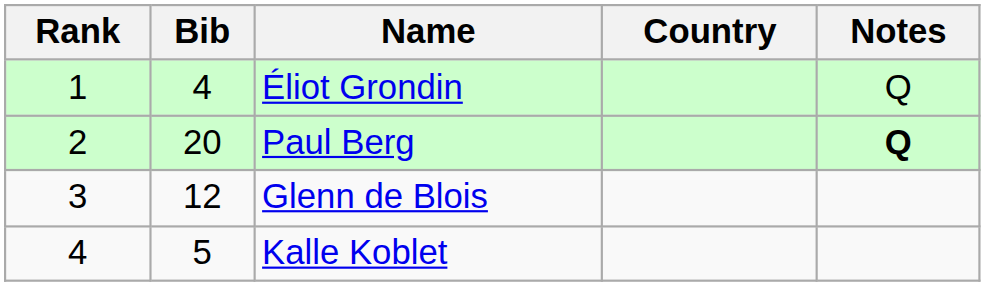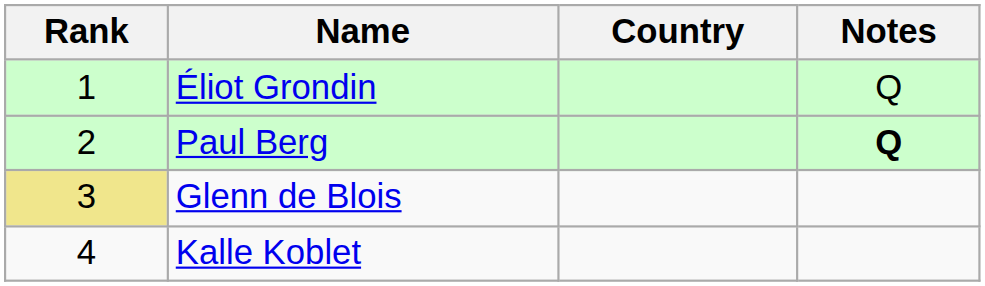 <table class="wikitable" style="text-align:center; width:450px">
 <tr>
 <th>Rank</th>
-<th>Bib</th>
 <th>Name</th>
 <th>Country</th>
 <th>Notes</th>
 </tr>
 <tr bgcolor=ccffcc>
 <td>1</td>
-<td>4</td>
 <td align=left><a href='#'>Éliot Grondin</a></td>
 <td align=left></td>
 <td>Q</td>
 </tr>
 <tr bgcolor=ccffcc>
 <td>2</td>
-<td>20</td>
 <td align=left><a href='#'>Paul Berg</a></td>
 <td align=left></td>
 <td><strong>Q</strong></td>
 </tr>
 <tr>
-<td>3</td>
-<td>12</td>
+<td style="background: khaki;">3</td>
 <td align=left><a href='#'>Glenn de Blois</a></td>
 <td align=left></td>
 <td></td>
 </tr>
 <tr>
 <td>4</td>
-<td>5</td>
 <td align=left><a href='#'>Kalle Koblet</a></td>
 <td align=left></td>
 <td></td>
 </tr>
 </table>
